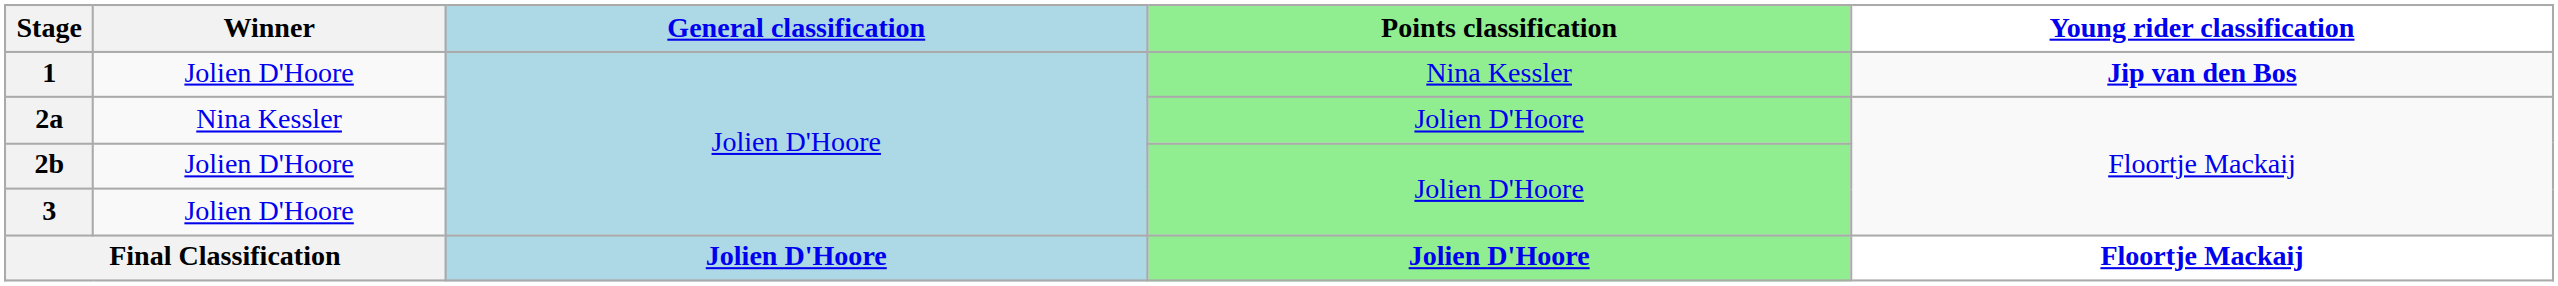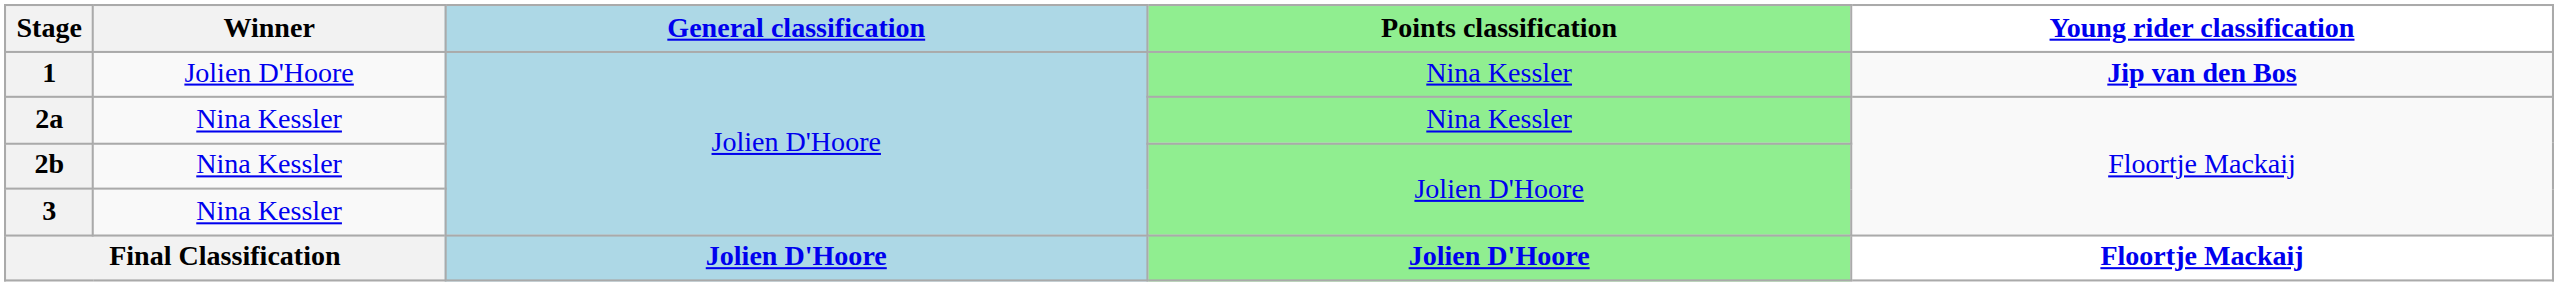 <table class="wikitable" style="text-align: center; font-size:86%;">
 <tr style="background-color: #efefef;">
 <th width="1%">Stage</th>
 <th width="10%">Winner</th>
 <th scope=col style="background:lightblue;" width="20%"><a href='#'>General classification</a></th>
 <th scope=col style="background:lightgreen;" width="20%">Points classification</th>
 <th scope=col style="background:white;" width="20%"><a href='#'>Young rider classification</a></th>
 </tr>
 <tr>
 <th>1</th>
 <td><a href='#'>Jolien D'Hoore</a></td>
 <td style="background:lightblue;" rowspan=4><a href='#'>Jolien D'Hoore</a></td>
 <td style="background:lightgreen;"><a href='#'>Nina Kessler</a></td>
 <td style="background:offwhite;"><strong><a href='#'>Jip van den Bos</a></strong></td>
 </tr>
 <tr>
 <th>2a</th>
 <td><a href='#'>Nina Kessler</a></td>
-<td style="background:lightgreen;"><a href='#'>Jolien D'Hoore</a></td>
+<td style="background:lightgreen;"><a href='#'>Nina Kessler</a></td>
 <td style="background:offwhite;" rowspan=3><a href='#'>Floortje Mackaij</a></td>
 </tr>
 <tr>
 <th>2b</th>
-<td><a href='#'>Jolien D'Hoore</a></td>
+<td><a href='#'>Nina Kessler</a></td>
 <td style="background:lightgreen;" rowspan=2><a href='#'>Jolien D'Hoore</a></td>
 </tr>
 <tr>
 <th>3</th>
-<td><a href='#'>Jolien D'Hoore</a></td>
+<td><a href='#'>Nina Kessler</a></td>
 </tr>
 <tr>
 <th colspan="2"><strong>Final Classification</strong></th>
 <th style="background:lightblue;"><a href='#'>Jolien D'Hoore</a></th>
 <th style="background:lightgreen;"><a href='#'>Jolien D'Hoore</a></th>
 <th style="background:white;"><a href='#'>Floortje Mackaij</a></th>
 </tr>
 </table>
